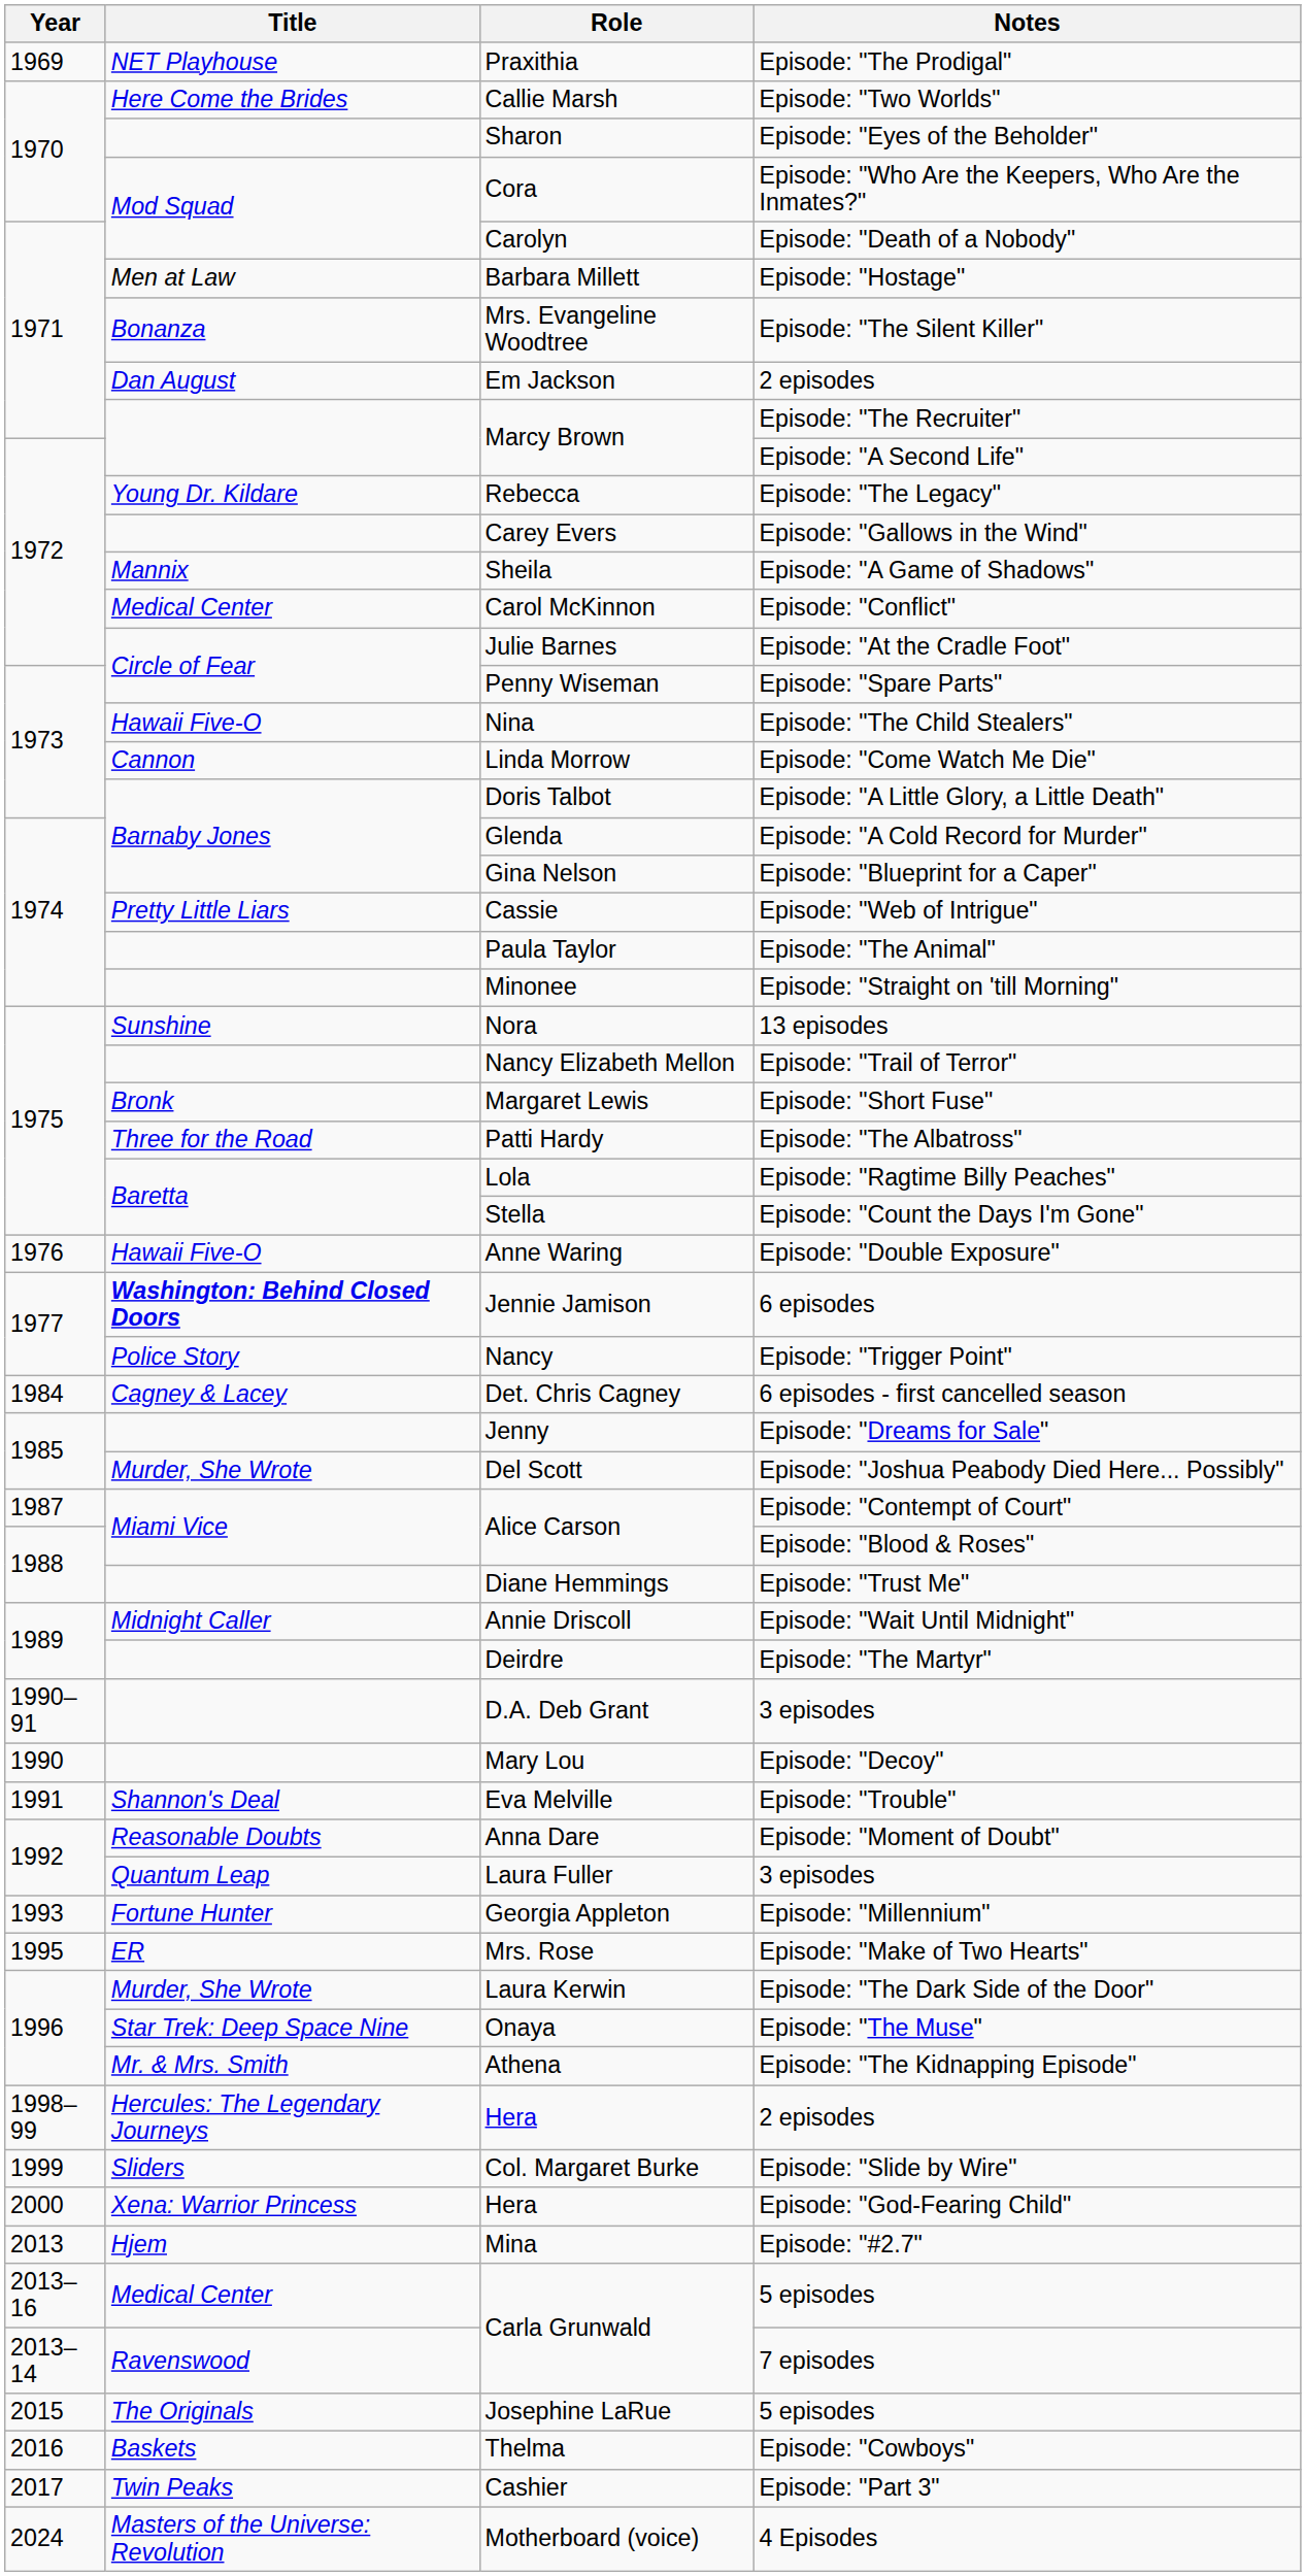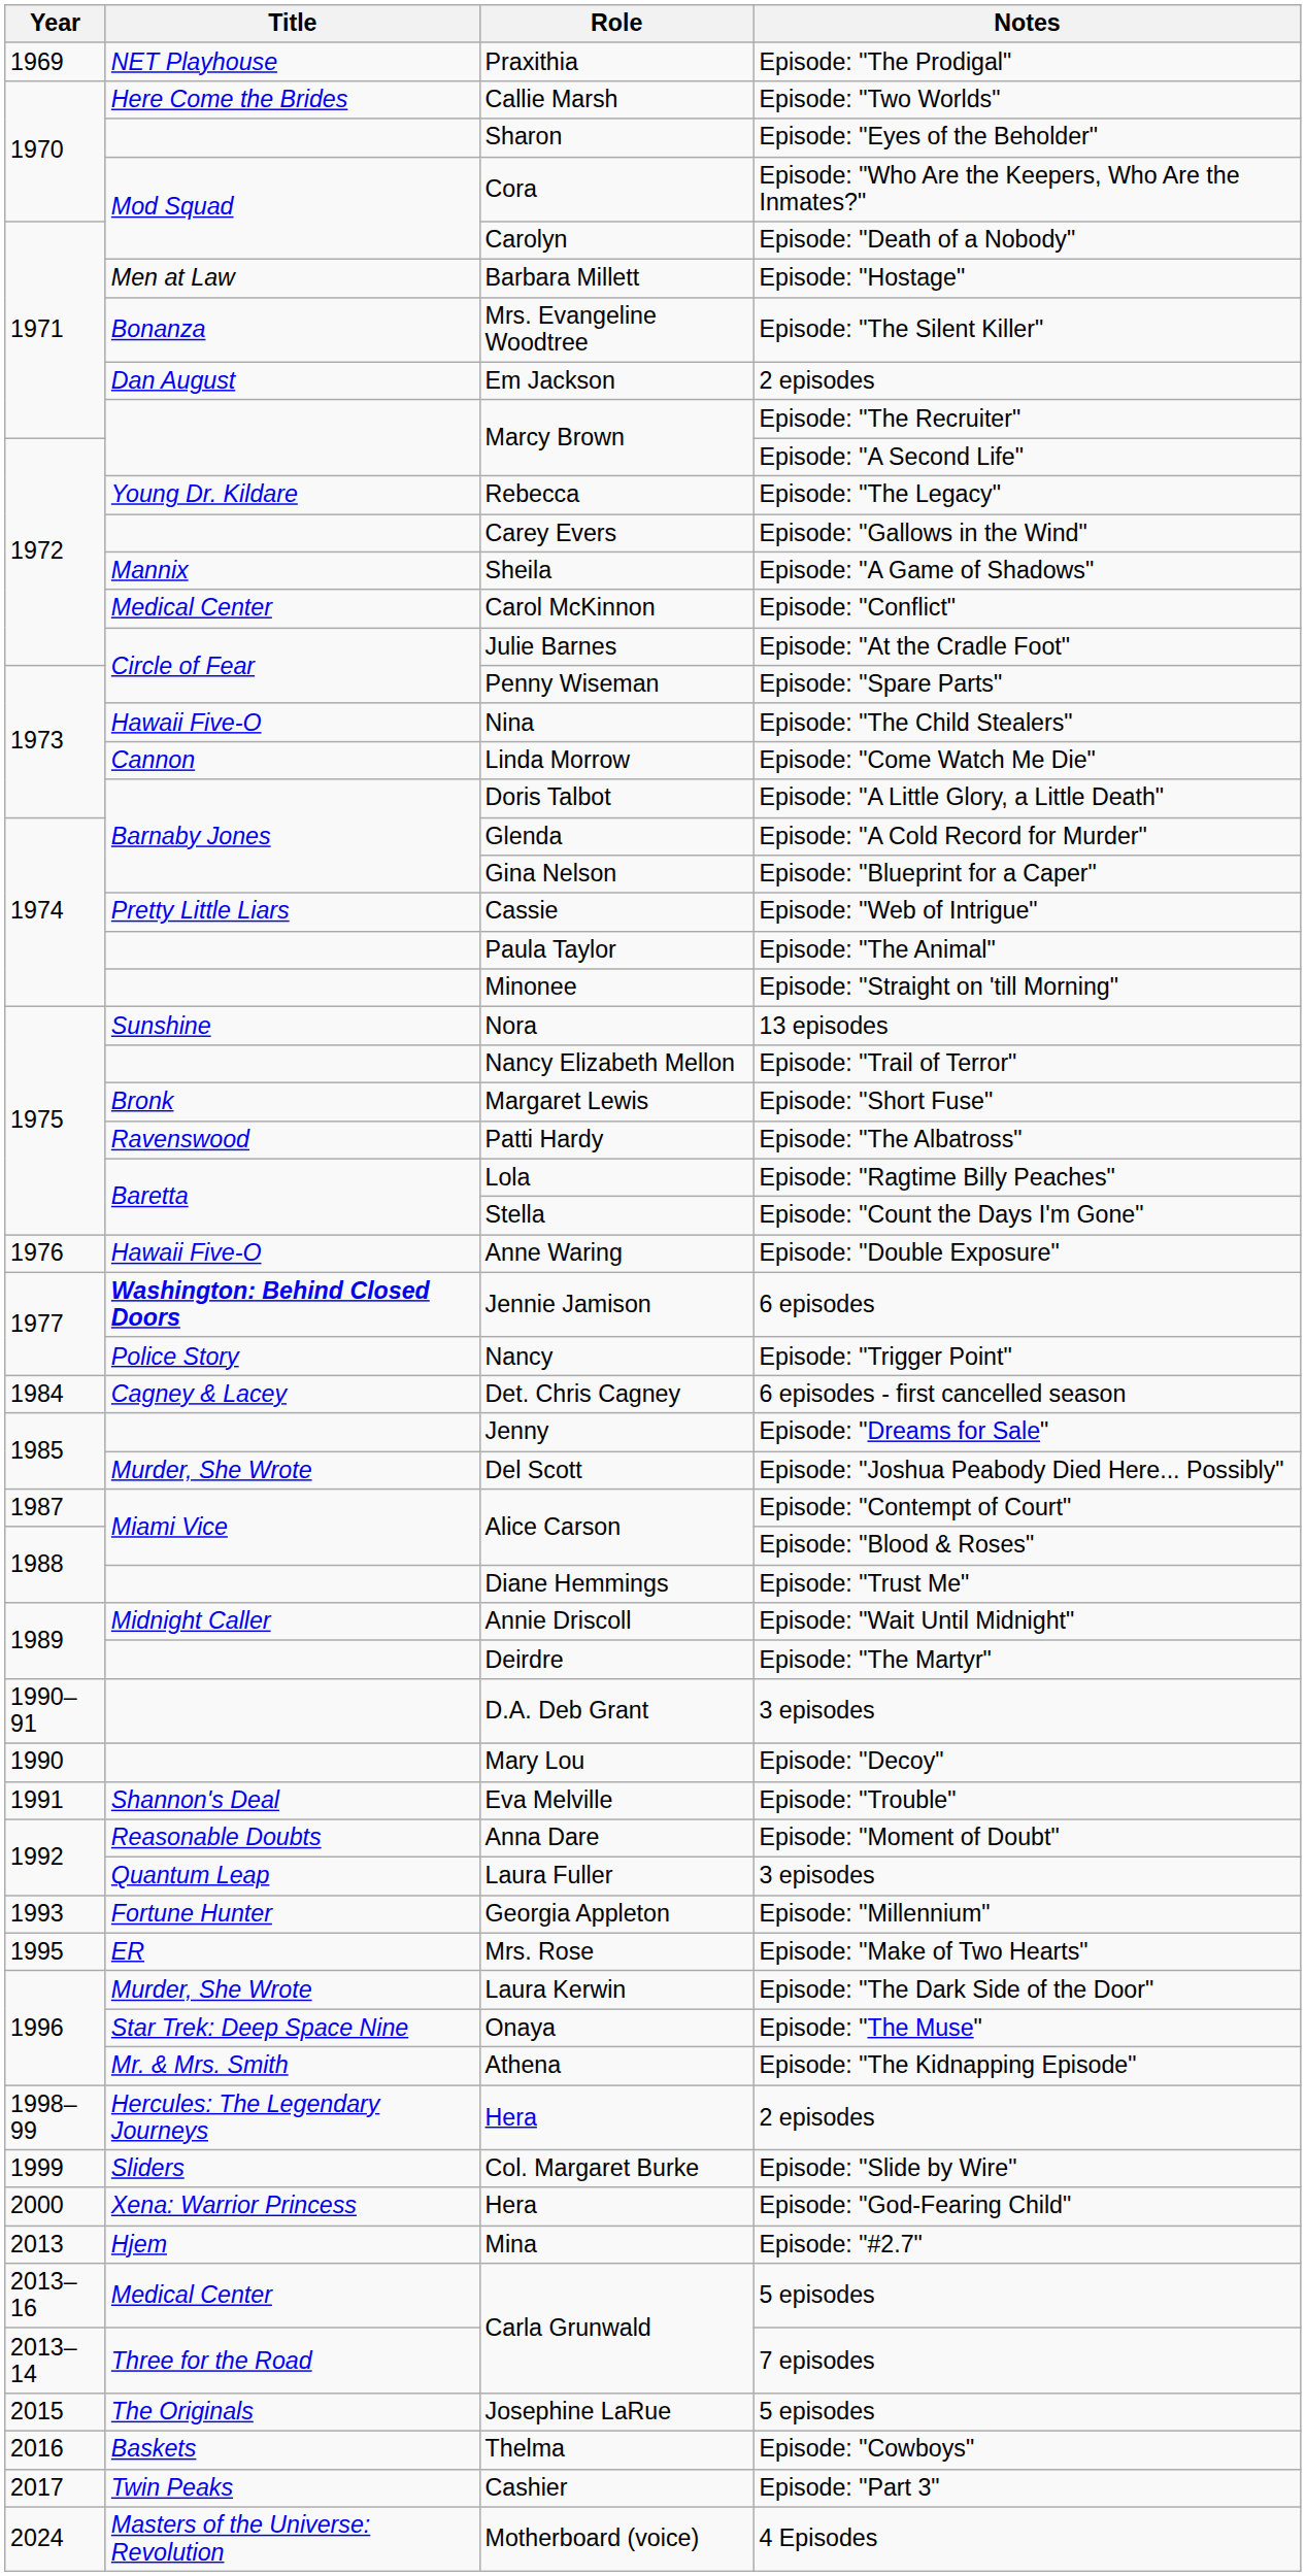 <table class="wikitable sortable">
 <tr>
 <th>Year</th>
 <th>Title</th>
 <th>Role</th>
 <th class="unsortable">Notes</th>
 </tr>
 <tr>
 <td>1969</td>
 <td><em><a href='#'>NET Playhouse</a></em></td>
 <td>Praxithia</td>
 <td>Episode: "The Prodigal"</td>
 </tr>
 <tr>
 <td rowspan="3">1970</td>
 <td><em><a href='#'>Here Come the Brides</a></em></td>
 <td>Callie Marsh</td>
 <td>Episode: "Two Worlds"</td>
 </tr>
 <tr>
 <td><em></em></td>
 <td>Sharon</td>
 <td>Episode: "Eyes of the Beholder"</td>
 </tr>
 <tr>
 <td rowspan="2"><em><a href='#'>Mod Squad</a></em></td>
 <td>Cora</td>
 <td>Episode: "Who Are the Keepers, Who Are the Inmates?"</td>
 </tr>
 <tr>
 <td rowspan="5">1971</td>
 <td>Carolyn</td>
 <td>Episode: "Death of a Nobody"</td>
 </tr>
 <tr>
 <td><em>Men at Law</em></td>
 <td>Barbara Millett</td>
 <td>Episode: "Hostage"</td>
 </tr>
 <tr>
 <td><em><a href='#'>Bonanza</a></em></td>
 <td>Mrs. Evangeline Woodtree</td>
 <td>Episode: "The Silent Killer"</td>
 </tr>
 <tr>
 <td><em><a href='#'>Dan August</a></em></td>
 <td>Em Jackson</td>
 <td>2 episodes</td>
 </tr>
 <tr>
 <td rowspan="2"><em></em></td>
 <td rowspan="2">Marcy Brown</td>
 <td>Episode: "The Recruiter"</td>
 </tr>
 <tr>
 <td rowspan="6">1972</td>
 <td>Episode: "A Second Life"</td>
 </tr>
 <tr>
 <td><em><a href='#'>Young Dr. Kildare</a></em></td>
 <td>Rebecca</td>
 <td>Episode: "The Legacy"</td>
 </tr>
 <tr>
 <td><em></em></td>
 <td>Carey Evers</td>
 <td>Episode: "Gallows in the Wind"</td>
 </tr>
 <tr>
 <td><em><a href='#'>Mannix</a></em></td>
 <td>Sheila</td>
 <td>Episode: "A Game of Shadows"</td>
 </tr>
 <tr>
 <td><em><a href='#'>Medical Center</a></em></td>
 <td>Carol McKinnon</td>
 <td>Episode: "Conflict"</td>
 </tr>
 <tr>
 <td rowspan="2"><em><a href='#'>Circle of Fear</a></em></td>
 <td>Julie Barnes</td>
 <td>Episode: "At the Cradle Foot"</td>
 </tr>
 <tr>
 <td rowspan="4">1973</td>
 <td>Penny Wiseman</td>
 <td>Episode: "Spare Parts"</td>
 </tr>
 <tr>
 <td><em><a href='#'>Hawaii Five-O</a></em></td>
 <td>Nina</td>
 <td>Episode: "The Child Stealers"</td>
 </tr>
 <tr>
 <td><em><a href='#'>Cannon</a></em></td>
 <td>Linda Morrow</td>
 <td>Episode: "Come Watch Me Die"</td>
 </tr>
 <tr>
 <td rowspan="3"><em><a href='#'>Barnaby Jones</a></em></td>
 <td>Doris Talbot</td>
 <td>Episode: "A Little Glory, a Little Death"</td>
 </tr>
 <tr>
 <td rowspan="5">1974</td>
 <td>Glenda</td>
 <td>Episode: "A Cold Record for Murder"</td>
 </tr>
 <tr>
 <td>Gina Nelson</td>
 <td>Episode: "Blueprint for a Caper"</td>
 </tr>
 <tr>
 <td><em><a href='#'>Pretty Little Liars</a></em></td>
 <td>Cassie</td>
 <td>Episode: "Web of Intrigue"</td>
 </tr>
 <tr>
 <td><em></em></td>
 <td>Paula Taylor</td>
 <td>Episode: "The Animal"</td>
 </tr>
 <tr>
 <td><em></em></td>
 <td>Minonee</td>
 <td>Episode: "Straight on 'till Morning"</td>
 </tr>
 <tr>
 <td rowspan="6">1975</td>
 <td><em><a href='#'>Sunshine</a></em></td>
 <td>Nora</td>
 <td>13 episodes</td>
 </tr>
 <tr>
 <td><em></em></td>
 <td>Nancy Elizabeth Mellon</td>
 <td>Episode: "Trail of Terror"</td>
 </tr>
 <tr>
 <td><em><a href='#'>Bronk</a></em></td>
 <td>Margaret Lewis</td>
 <td>Episode: "Short Fuse"</td>
 </tr>
 <tr>
-<td><em><a href='#'>Three for the Road</a></em></td>
+<td><em><a href='#'>Ravenswood</a></em></td>
 <td>Patti Hardy</td>
 <td>Episode: "The Albatross"</td>
 </tr>
 <tr>
 <td rowspan="2"><em><a href='#'>Baretta</a></em></td>
 <td>Lola</td>
 <td>Episode: "Ragtime Billy Peaches"</td>
 </tr>
 <tr>
 <td>Stella</td>
 <td>Episode: "Count the Days I'm Gone"</td>
 </tr>
 <tr>
 <td>1976</td>
 <td><em><a href='#'>Hawaii Five-O</a></em></td>
 <td>Anne Waring</td>
 <td>Episode: "Double Exposure"</td>
 </tr>
 <tr>
 <td rowspan="2">1977</td>
 <td><strong><em><a href='#'>Washington: Behind Closed Doors</a></em></strong></td>
 <td>Jennie Jamison</td>
 <td>6 episodes</td>
 </tr>
 <tr>
 <td><em><a href='#'>Police Story</a></em></td>
 <td>Nancy</td>
 <td>Episode: "Trigger Point"</td>
 </tr>
 <tr>
 <td>1984</td>
 <td><em><a href='#'>Cagney & Lacey</a></em></td>
 <td>Det. Chris Cagney</td>
 <td>6 episodes - first cancelled season</td>
 </tr>
 <tr>
 <td rowspan="2">1985</td>
 <td><em></em></td>
 <td>Jenny</td>
 <td>Episode: "<a href='#'>Dreams for Sale</a>"</td>
 </tr>
 <tr>
 <td><em><a href='#'>Murder, She Wrote</a></em></td>
 <td>Del Scott</td>
 <td>Episode: "Joshua Peabody Died Here... Possibly"</td>
 </tr>
 <tr>
 <td>1987</td>
 <td rowspan="2"><em><a href='#'>Miami Vice</a></em></td>
 <td rowspan="2">Alice Carson</td>
 <td>Episode: "Contempt of Court"</td>
 </tr>
 <tr>
 <td rowspan="2">1988</td>
 <td>Episode: "Blood & Roses"</td>
 </tr>
 <tr>
 <td><em></em></td>
 <td>Diane Hemmings</td>
 <td>Episode: "Trust Me"</td>
 </tr>
 <tr>
 <td rowspan="2">1989</td>
 <td><em><a href='#'>Midnight Caller</a></em></td>
 <td>Annie Driscoll</td>
 <td>Episode: "Wait Until Midnight"</td>
 </tr>
 <tr>
 <td><em></em></td>
 <td>Deirdre</td>
 <td>Episode: "The Martyr"</td>
 </tr>
 <tr>
 <td>1990–91</td>
 <td><em></em></td>
 <td>D.A. Deb Grant</td>
 <td>3 episodes</td>
 </tr>
 <tr>
 <td>1990</td>
 <td><em></em></td>
 <td>Mary Lou</td>
 <td>Episode: "Decoy"</td>
 </tr>
 <tr>
 <td>1991</td>
 <td><em><a href='#'>Shannon's Deal</a></em></td>
 <td>Eva Melville</td>
 <td>Episode: "Trouble"</td>
 </tr>
 <tr>
 <td rowspan="2">1992</td>
 <td><em><a href='#'>Reasonable Doubts</a></em></td>
 <td>Anna Dare</td>
 <td>Episode: "Moment of Doubt"</td>
 </tr>
 <tr>
 <td><em><a href='#'>Quantum Leap</a></em></td>
 <td>Laura Fuller</td>
 <td>3 episodes</td>
 </tr>
 <tr>
 <td>1993</td>
 <td><em><a href='#'>Fortune Hunter</a></em></td>
 <td>Georgia Appleton</td>
 <td>Episode: "Millennium"</td>
 </tr>
 <tr>
 <td>1995</td>
 <td><em><a href='#'>ER</a></em></td>
 <td>Mrs. Rose</td>
 <td>Episode: "Make of Two Hearts"</td>
 </tr>
 <tr>
 <td rowspan="3">1996</td>
 <td><em><a href='#'>Murder, She Wrote</a></em></td>
 <td>Laura Kerwin</td>
 <td>Episode: "The Dark Side of the Door"</td>
 </tr>
 <tr>
 <td><em><a href='#'>Star Trek: Deep Space Nine</a></em></td>
 <td>Onaya</td>
 <td>Episode: "<a href='#'>The Muse</a>"</td>
 </tr>
 <tr>
 <td><em><a href='#'>Mr. & Mrs. Smith</a></em></td>
 <td>Athena</td>
 <td>Episode: "The Kidnapping Episode"</td>
 </tr>
 <tr>
 <td>1998–99</td>
 <td><em><a href='#'>Hercules: The Legendary Journeys</a></em></td>
 <td><a href='#'>Hera</a></td>
 <td>2 episodes</td>
 </tr>
 <tr>
 <td>1999</td>
 <td><em><a href='#'>Sliders</a></em></td>
 <td>Col. Margaret Burke</td>
 <td>Episode: "Slide by Wire"</td>
 </tr>
 <tr>
 <td>2000</td>
 <td><em><a href='#'>Xena: Warrior Princess</a></em></td>
 <td>Hera</td>
 <td>Episode: "God-Fearing Child"</td>
 </tr>
 <tr>
 <td>2013</td>
 <td><em><a href='#'>Hjem</a></em></td>
 <td>Mina</td>
 <td>Episode: "#2.7"</td>
 </tr>
 <tr>
 <td>2013–16</td>
 <td><em><a href='#'>Medical Center</a></em></td>
 <td rowspan="2">Carla Grunwald</td>
 <td>5 episodes</td>
 </tr>
 <tr>
 <td>2013–14</td>
-<td><em><a href='#'>Ravenswood</a></em></td>
+<td><em><a href='#'>Three for the Road</a></em></td>
 <td>7 episodes</td>
 </tr>
 <tr>
 <td>2015</td>
 <td><em><a href='#'>The Originals</a></em></td>
 <td>Josephine LaRue</td>
 <td>5 episodes</td>
 </tr>
 <tr>
 <td>2016</td>
 <td><em><a href='#'>Baskets</a></em></td>
 <td>Thelma</td>
 <td>Episode: "Cowboys"</td>
 </tr>
 <tr 2016 The Mentalist>
 <td>2017</td>
 <td><em><a href='#'>Twin Peaks</a></em></td>
 <td>Cashier</td>
 <td>Episode: "Part 3"</td>
 </tr>
 <tr>
 <td>2024</td>
 <td><em><a href='#'>Masters of the Universe: Revolution</a></em></td>
 <td>Motherboard (voice)</td>
 <td>4 Episodes</td>
 </tr>
 </table>
